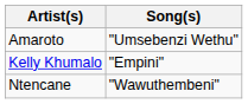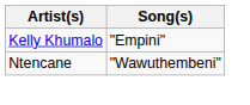 <table class="wikitable plainrowheaders">
 <tr>
 <th scope="col">Artist(s)</th>
 <th scope="col">Song(s)</th>
-</tr>
-<tr>
-<td>Amaroto</td>
-<td>"Umsebenzi Wethu"</td>
 </tr>
 <tr>
 <td><a href='#'>Kelly Khumalo</a></td>
 <td>"Empini"</td>
 </tr>
 <tr>
 <td>Ntencane</td>
 <td>"Wawuthembeni"</td>
 </tr>
 </table>
